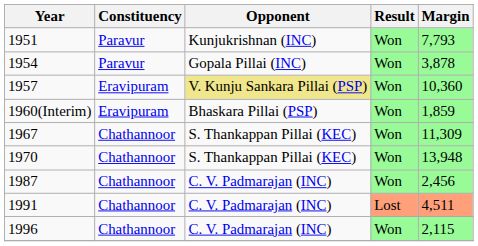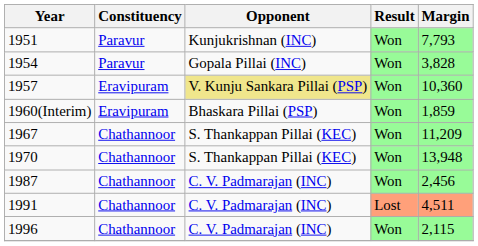 <table class="wikitable sortable">
 <tr>
 <th>Year</th>
 <th>Constituency</th>
 <th>Opponent</th>
 <th>Result</th>
 <th>Margin</th>
 </tr>
 <tr>
 <td>1951</td>
 <td><a href='#'>Paravur</a></td>
 <td>Kunjukrishnan (<a href='#'>INC</a>)</td>
 <td style="background: #98FB98;">Won</td>
 <td style="background: #98FB98;">7,793</td>
 </tr>
 <tr>
 <td>1954</td>
 <td><a href='#'>Paravur</a></td>
 <td>Gopala Pillai (<a href='#'>INC</a>)</td>
 <td style="background: #98FB98;">Won</td>
-<td style="background: #98FB98;">3,878</td>
+<td style="background: #98FB98;">3,828</td>
 </tr>
 <tr>
 <td>1957</td>
 <td><a href='#'>Eravipuram</a></td>
 <td style="background: khaki;">V. Kunju Sankara Pillai (<a href='#'>PSP</a>)</td>
 <td style="background: #98FB98;">Won</td>
 <td style="background: #98FB98;">10,360</td>
 </tr>
 <tr>
 <td>1960(Interim)</td>
 <td><a href='#'>Eravipuram</a></td>
 <td>Bhaskara Pillai (<a href='#'>PSP</a>)</td>
 <td style="background: #98FB98;">Won</td>
 <td style="background: #98FB98;">1,859</td>
 </tr>
 <tr>
 <td>1967</td>
 <td><a href='#'>Chathannoor</a></td>
 <td>S. Thankappan Pillai (<a href='#'>KEC</a>)</td>
 <td style="background: #98FB98;">Won</td>
-<td style="background: #98FB98;">11,309</td>
+<td style="background: #98FB98;">11,209</td>
 </tr>
 <tr>
 <td>1970</td>
 <td><a href='#'>Chathannoor</a></td>
 <td>S. Thankappan Pillai (<a href='#'>KEC</a>)</td>
 <td style="background: #98FB98;">Won</td>
 <td style="background: #98FB98;">13,948</td>
 </tr>
 <tr>
 <td>1987</td>
 <td><a href='#'>Chathannoor</a></td>
 <td><a href='#'>C. V. Padmarajan</a> (<a href='#'>INC</a>)</td>
 <td style="background: #98FB98;">Won</td>
 <td style="background: #98FB98;">2,456</td>
 </tr>
 <tr>
 <td>1991</td>
 <td><a href='#'>Chathannoor</a></td>
 <td><a href='#'>C. V. Padmarajan</a> (<a href='#'>INC</a>)</td>
 <td style="background: #FFA07A;">Lost</td>
 <td style="background: #FFA07A;">4,511</td>
 </tr>
 <tr>
 <td>1996</td>
 <td><a href='#'>Chathannoor</a></td>
 <td><a href='#'>C. V. Padmarajan</a> (<a href='#'>INC</a>)</td>
 <td style="background: #98FB98;">Won</td>
 <td style="background: #98FB98;">2,115</td>
 </tr>
 <tr>
 </tr>
 </table>
